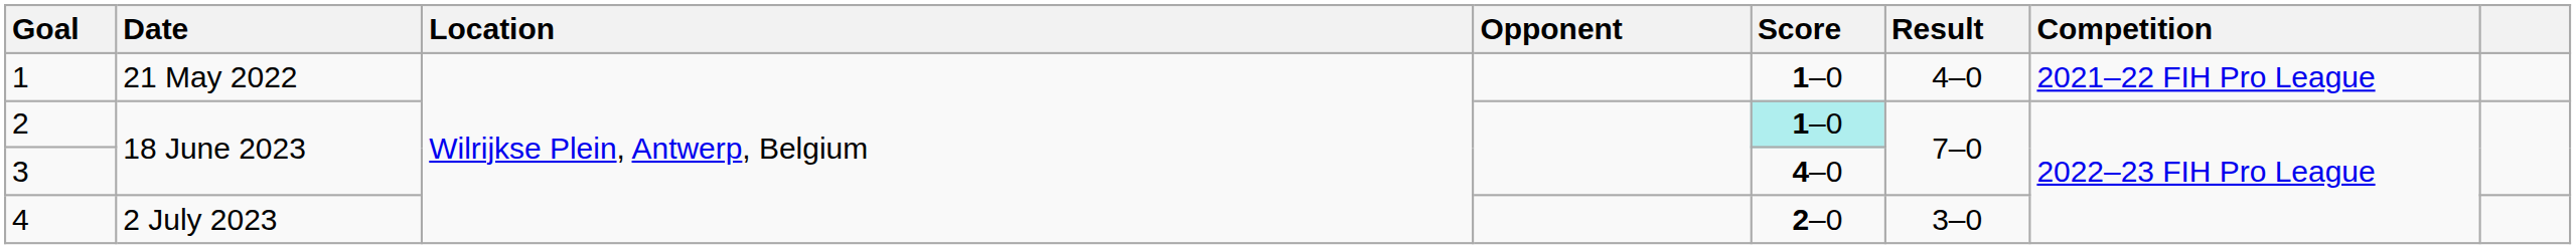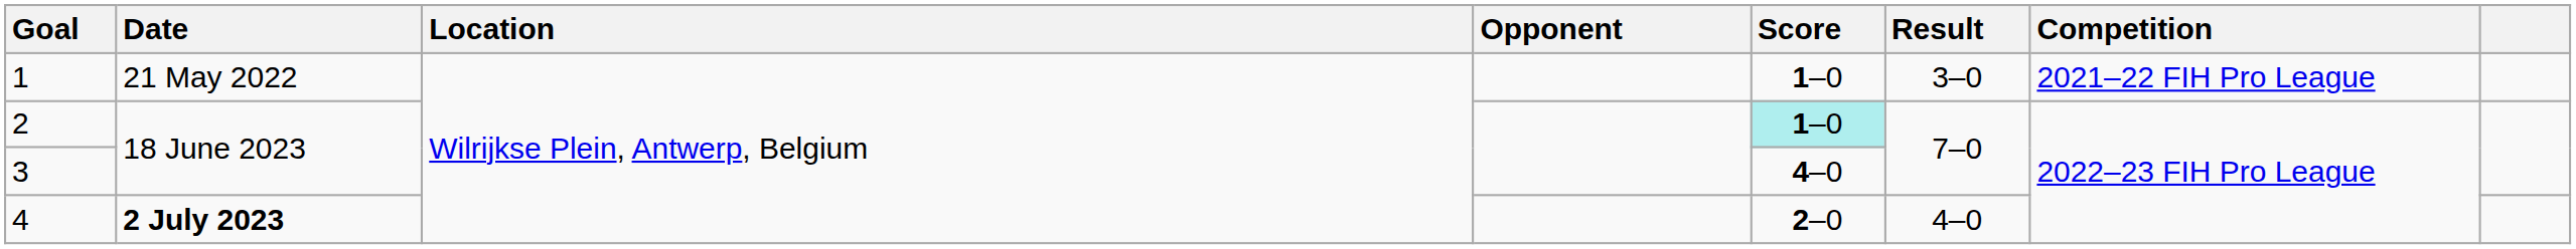 <table class="wikitable sortable" style="font-size:90%" width=97%>
 <tr>
 <th style="width: 25px; text-align: left">Goal</th>
 <th style="width: 100px; text-align: left">Date</th>
 <th style="width: 360px; text-align: left">Location</th>
 <th style="width: 90px; text-align: left">Opponent</th>
 <th style="width: 30px; text-align: left">Score</th>
 <th style="width: 30px; text-align: left">Result</th>
 <th style="width: 150px; text-align: left">Competition</th>
 <th style="width: 25px; text-align: left"></th>
 </tr>
 <tr>
 <td>1</td>
 <td>21 May 2022</td>
 <td rowspan=4><a href='#'>Wilrijkse Plein</a>, <a href='#'>Antwerp</a>, Belgium</td>
 <td></td>
 <td align="center"><strong>1</strong>–0</td>
-<td align="center">4–0</td>
+<td align="center">3–0</td>
 <td><a href='#'>2021–22 FIH Pro League</a></td>
 <td></td>
 </tr>
 <tr>
 <td>2</td>
 <td rowspan=2>18 June 2023</td>
 <td rowspan=2></td>
 <td align="center" style="background: paleturquoise;"><strong>1</strong>–0</td>
 <td rowspan=2; align="center">7–0</td>
 <td rowspan=3><a href='#'>2022–23 FIH Pro League</a></td>
 <td rowspan=2></td>
 </tr>
 <tr>
 <td>3</td>
 <td align="center"><strong>4</strong>–0</td>
 </tr>
 <tr>
 <td>4</td>
-<td>2 July 2023</td>
+<td><strong>2 July 2023</strong></td>
 <td></td>
 <td align="center"><strong>2</strong>–0</td>
-<td align="center">3–0</td>
+<td align="center">4–0</td>
 <td></td>
 </tr>
 </table>
